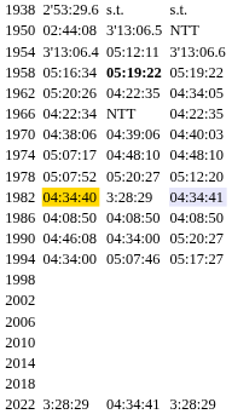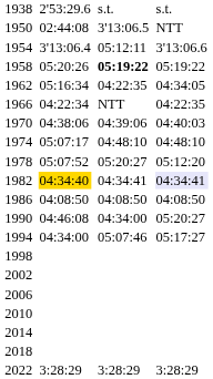 <table>
 <tr>
 <td>1938</td>
 <td></td>
 <td>2'53:29.6</td>
 <td></td>
 <td>s.t.</td>
 <td></td>
 <td>s.t.</td>
 </tr>
 <tr>
 <td>1950</td>
 <td></td>
 <td>02:44:08</td>
 <td></td>
 <td>3'13:06.5</td>
 <td></td>
 <td>NTT</td>
 </tr>
 <tr>
 <td>1954</td>
 <td></td>
 <td>3'13:06.4</td>
 <td></td>
 <td>05:12:11</td>
 <td></td>
 <td>3'13:06.6</td>
 </tr>
 <tr>
 <td>1958</td>
 <td></td>
-<td>05:16:34</td>
+<td>05:20:26</td>
 <td></td>
 <td><strong>05:19:22</strong></td>
 <td></td>
 <td>05:19:22</td>
 </tr>
 <tr>
 <td>1962</td>
 <td></td>
-<td>05:20:26</td>
+<td>05:16:34</td>
 <td></td>
 <td>04:22:35</td>
 <td></td>
 <td>04:34:05</td>
 </tr>
 <tr>
 <td>1966</td>
 <td></td>
 <td>04:22:34</td>
 <td></td>
 <td>NTT</td>
 <td></td>
 <td>04:22:35</td>
 </tr>
 <tr>
 <td>1970</td>
 <td></td>
 <td>04:38:06</td>
 <td></td>
 <td>04:39:06</td>
 <td></td>
 <td>04:40:03</td>
 </tr>
 <tr>
 <td>1974</td>
 <td></td>
 <td>05:07:17</td>
 <td></td>
 <td>04:48:10</td>
 <td></td>
 <td>04:48:10</td>
 </tr>
 <tr>
 <td>1978</td>
 <td></td>
 <td>05:07:52</td>
 <td></td>
 <td>05:20:27</td>
 <td></td>
 <td>05:12:20</td>
 </tr>
 <tr>
 <td>1982</td>
 <td></td>
 <td style="background: gold;">04:34:40</td>
 <td></td>
-<td>3:28:29</td>
+<td>04:34:41</td>
 <td></td>
 <td style="background: lavender;">04:34:41</td>
 </tr>
 <tr>
 <td>1986</td>
 <td></td>
 <td>04:08:50</td>
 <td></td>
 <td>04:08:50</td>
 <td></td>
 <td>04:08:50</td>
 </tr>
 <tr>
 <td>1990</td>
 <td></td>
 <td>04:46:08</td>
 <td></td>
 <td>04:34:00</td>
 <td></td>
 <td>05:20:27</td>
 </tr>
 <tr>
 <td>1994</td>
 <td></td>
 <td>04:34:00</td>
 <td></td>
 <td>05:07:46</td>
 <td></td>
 <td>05:17:27</td>
 </tr>
 <tr>
 <td>1998</td>
 <td></td>
 <td></td>
 <td></td>
 <td></td>
 <td></td>
 <td></td>
 </tr>
 <tr>
 <td>2002</td>
 <td></td>
 <td></td>
 <td></td>
 <td></td>
 <td></td>
 <td></td>
 </tr>
 <tr>
 <td>2006<br></td>
 <td></td>
 <td></td>
 <td></td>
 <td></td>
 <td></td>
 <td></td>
 </tr>
 <tr>
 <td>2010<br></td>
 <td></td>
 <td></td>
 <td></td>
 <td></td>
 <td></td>
 <td></td>
 </tr>
 <tr>
 <td>2014<br></td>
 <td></td>
 <td></td>
 <td></td>
 <td></td>
 <td></td>
 <td></td>
 </tr>
 <tr>
 <td>2018<br></td>
 <td></td>
 <td></td>
 <td></td>
 <td></td>
 <td></td>
 <td></td>
 </tr>
 <tr>
 <td>2022<br></td>
 <td></td>
 <td>3:28:29</td>
 <td></td>
-<td>04:34:41</td>
+<td>3:28:29</td>
 <td></td>
 <td>3:28:29</td>
 </tr>
 </table>
